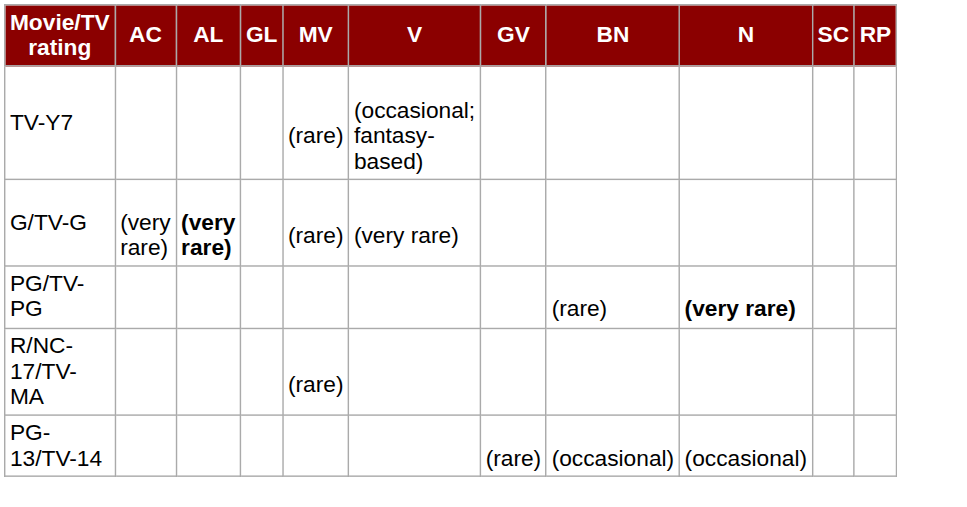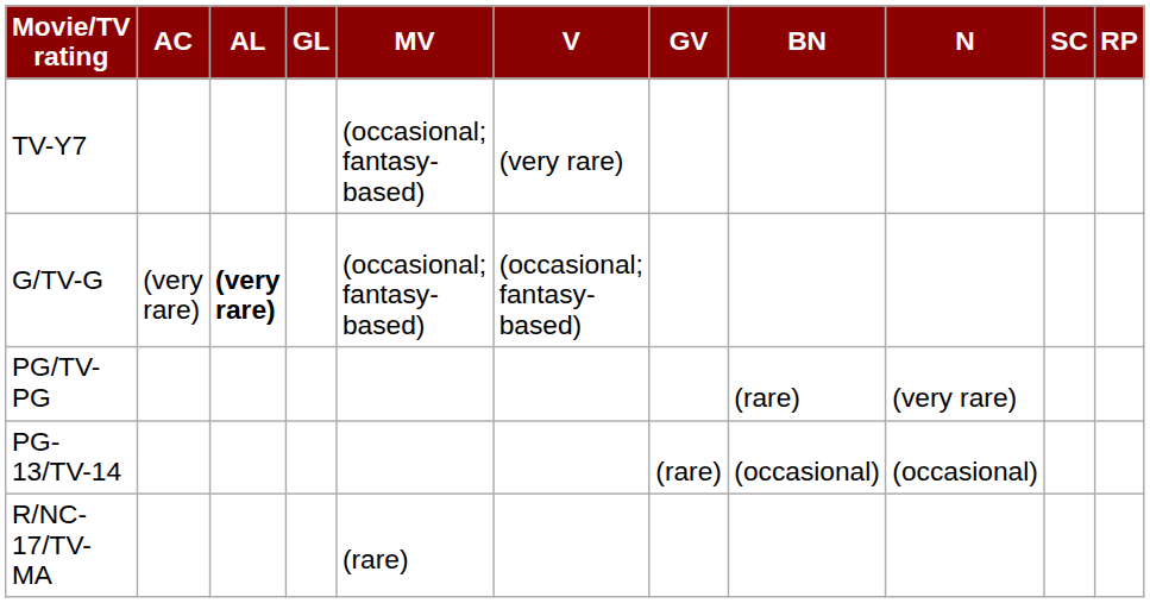 <table class="wikitable" text-align: center; width="100%" style="background-color: #FFFFFF">
 <tr style="color:white;">
 <th style="background-color: #8B0000">Movie/TV rating</th>
 <th style="background-color: #8B0000">AC<br></th>
 <th style="background-color: #8B0000">AL<br></th>
 <th style="background-color: #8B0000">GL<br></th>
 <th style="background-color: #8B0000">MV<br></th>
 <th style="background-color: #8B0000">V<br></th>
 <th style="background-color: #8B0000">GV<br></th>
 <th style="background-color: #8B0000">BN<br></th>
 <th style="background-color: #8B0000">N<br></th>
 <th style="background-color: #8B0000">SC<br></th>
 <th style="background-color: #8B0000">RP<br></th>
 </tr>
 <tr>
 <td>TV-Y7</td>
 <td></td>
 <td></td>
 <td></td>
-<td><br>(rare)</td>
 <td><br>(occasional; fantasy-based)</td>
+<td><br>(very rare)</td>
 <td></td>
 <td></td>
 <td></td>
 <td></td>
 <td></td>
 </tr>
 <tr>
 <td>G/TV-G</td>
 <td><br>(very rare)</td>
 <td><strong><br>(very rare)</strong></td>
 <td></td>
-<td><br>(rare)</td>
-<td><br>(very rare)</td>
+<td><br>(occasional; fantasy-based)</td>
+<td><br>(occasional; fantasy-based)</td>
 <td></td>
 <td></td>
 <td></td>
 <td></td>
 <td></td>
 </tr>
 <tr>
 <td>PG/TV-PG</td>
 <td></td>
 <td></td>
 <td></td>
 <td></td>
 <td></td>
 <td></td>
 <td><br>(rare)</td>
-<td><strong><br>(very rare)</strong></td>
+<td><br>(very rare)</td>
+<td></td>
+<td></td>
+</tr>
+<tr>
+<td>PG-13/TV-14</td>
+<td></td>
+<td></td>
+<td></td>
+<td></td>
+<td></td>
+<td><br>(rare)</td>
+<td><br>(occasional)</td>
+<td><br>(occasional)</td>
 <td></td>
 <td></td>
 </tr>
 <tr>
 <td>R/NC-17/TV-MA</td>
 <td></td>
 <td></td>
 <td><br></td>
 <td><br>(rare)</td>
 <td></td>
 <td></td>
 <td></td>
 <td></td>
 <td></td>
 <td><br></td>
 </tr>
-<tr>
-<td>PG-13/TV-14</td>
-<td></td>
-<td></td>
-<td></td>
-<td></td>
-<td></td>
-<td><br>(rare)</td>
-<td><br>(occasional)</td>
-<td><br>(occasional)</td>
-<td></td>
-<td></td>
-</tr>
 </table>
